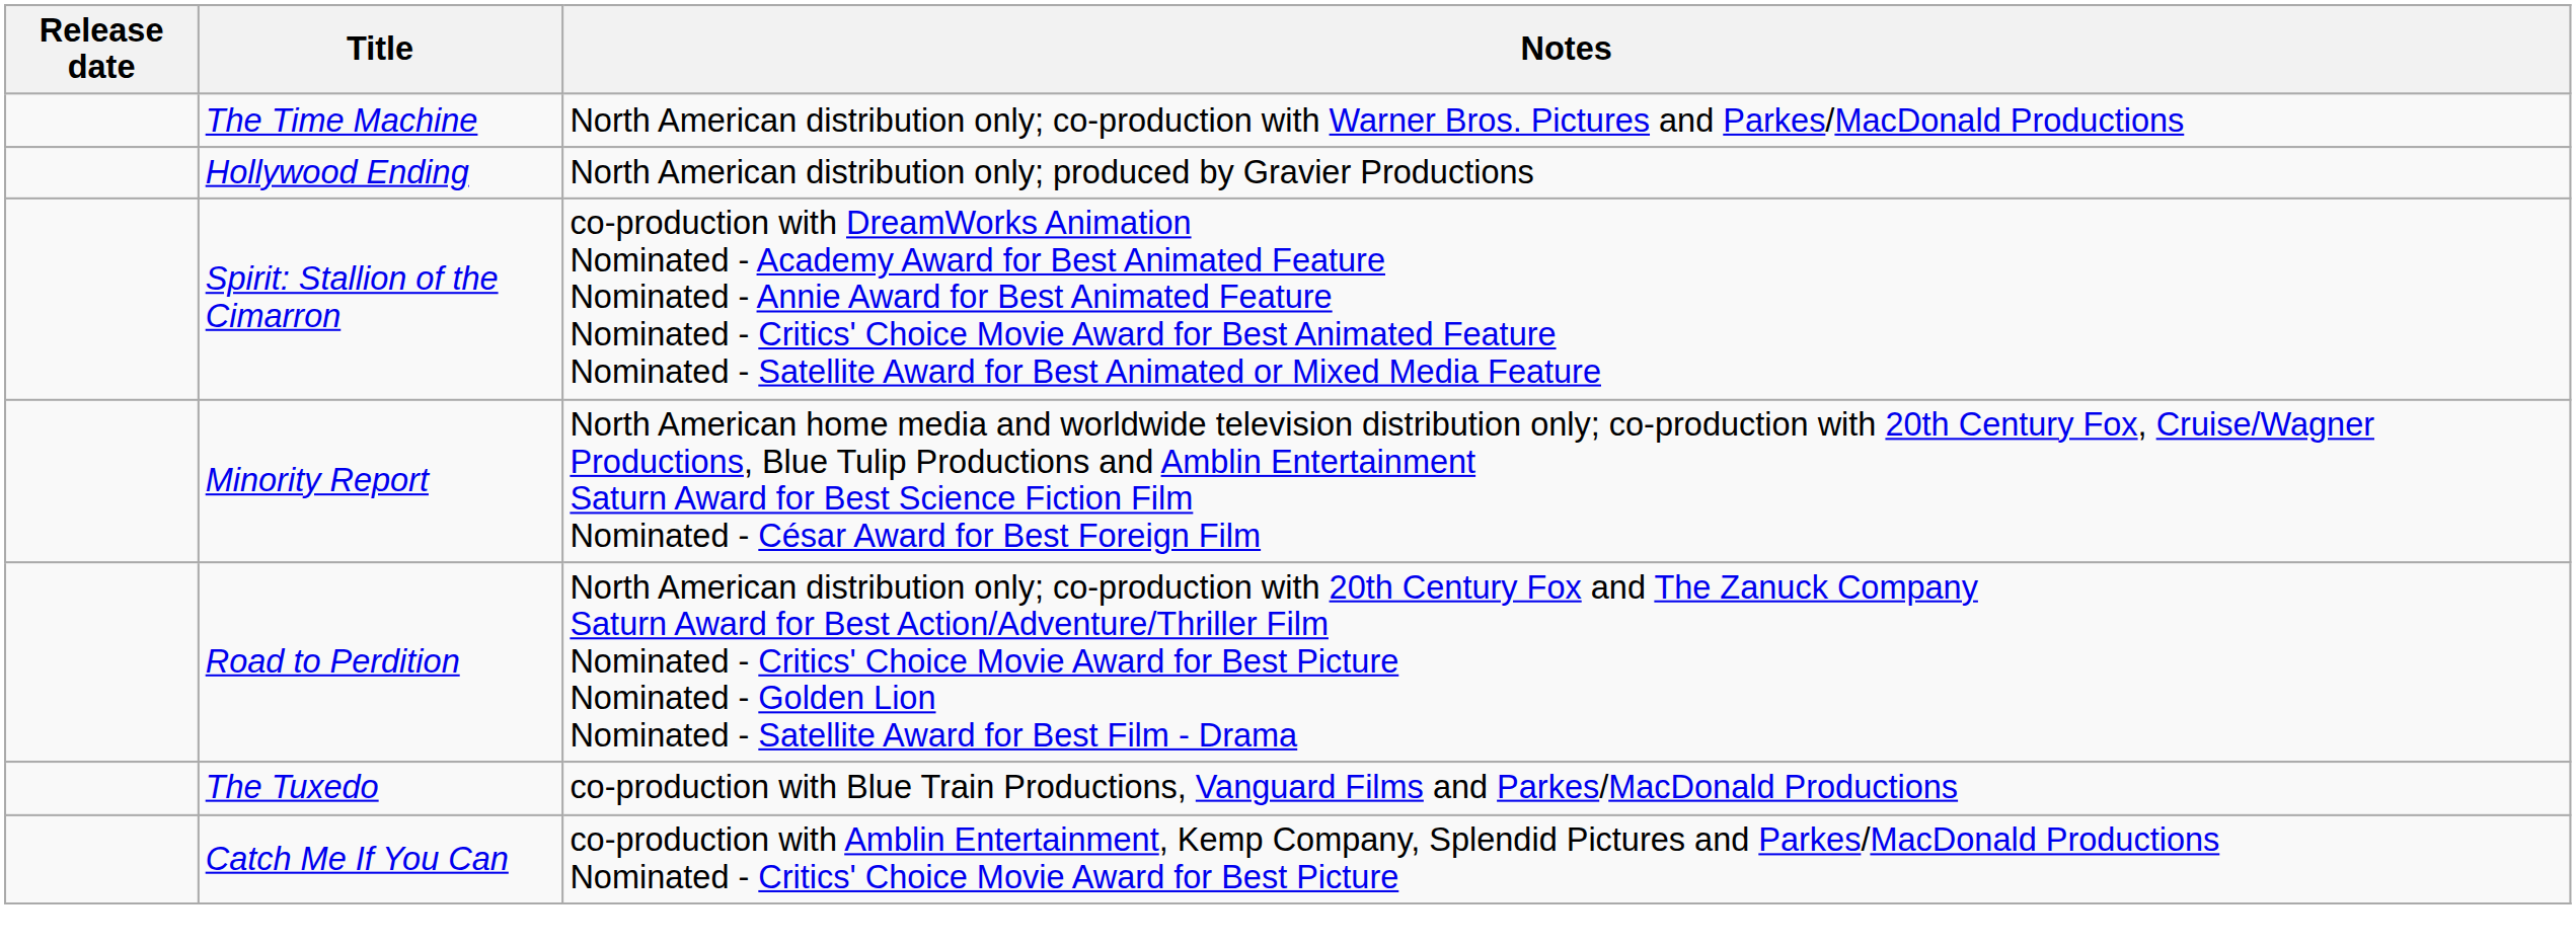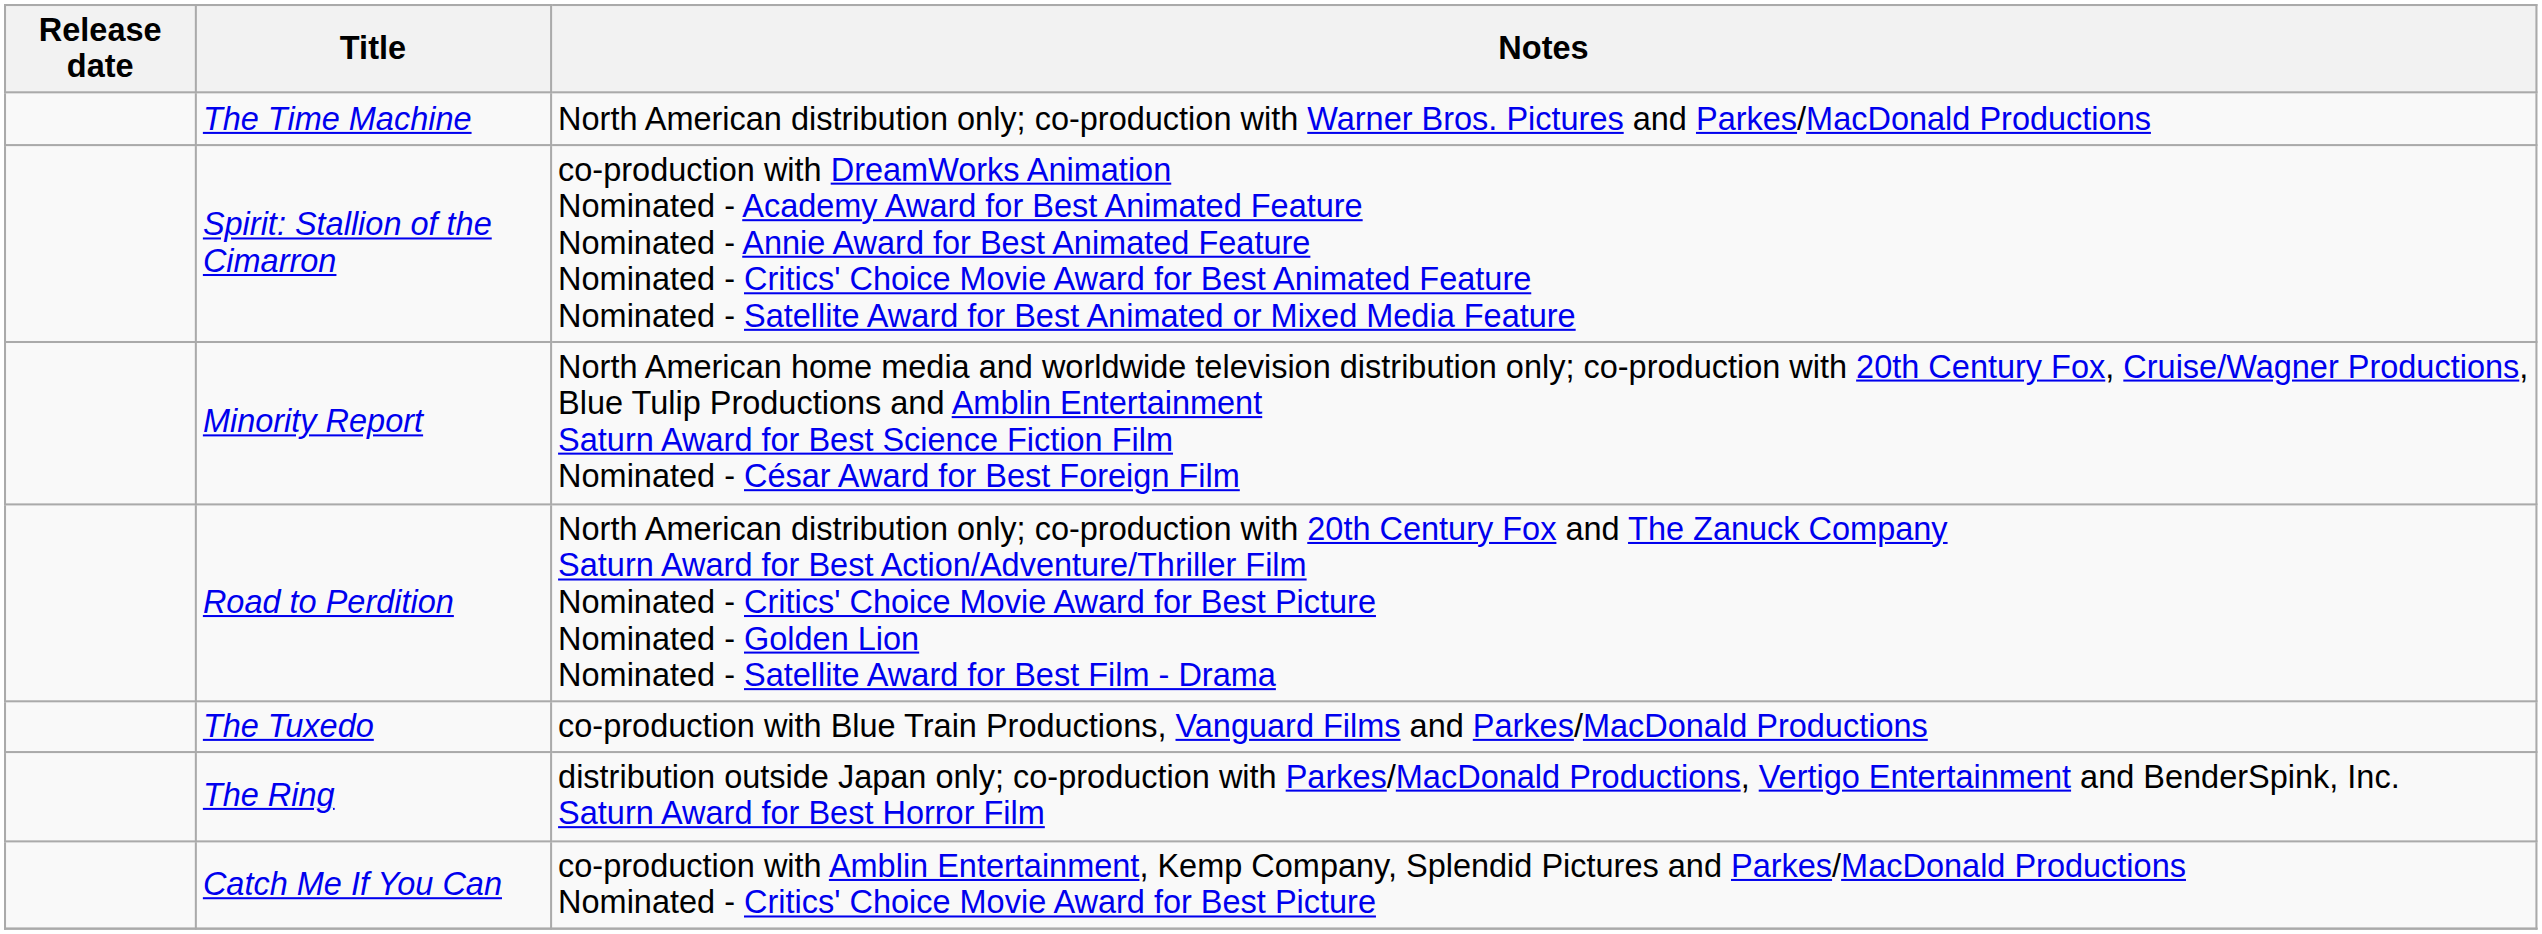 <table class="wikitable sortable">
 <tr>
 <th>Release date</th>
 <th>Title</th>
 <th>Notes</th>
 </tr>
 <tr>
 <td></td>
 <td><em><a href='#'>The Time Machine</a></em></td>
 <td>North American distribution only; co-production with <a href='#'>Warner Bros. Pictures</a> and <a href='#'>Parkes</a>/<a href='#'>MacDonald Productions</a></td>
-</tr>
-<tr>
-<td></td>
-<td><em><a href='#'>Hollywood Ending</a></em></td>
-<td>North American distribution only; produced by Gravier Productions</td>
 </tr>
 <tr>
 <td></td>
 <td><em><a href='#'>Spirit: Stallion of the Cimarron</a></em></td>
 <td>co-production with <a href='#'>DreamWorks Animation</a><br>Nominated - <a href='#'>Academy Award for Best Animated Feature</a><br>Nominated - <a href='#'>Annie Award for Best Animated Feature</a><br>Nominated - <a href='#'>Critics' Choice Movie Award for Best Animated Feature</a><br>Nominated - <a href='#'>Satellite Award for Best Animated or Mixed Media Feature</a></td>
 </tr>
 <tr>
 <td></td>
 <td><em><a href='#'>Minority Report</a></em></td>
 <td>North American home media and worldwide television distribution only; co-production with <a href='#'>20th Century Fox</a>, <a href='#'>Cruise/Wagner Productions</a>, Blue Tulip Productions and <a href='#'>Amblin Entertainment</a><br><a href='#'>Saturn Award for Best Science Fiction Film</a><br>Nominated - <a href='#'>César Award for Best Foreign Film</a></td>
 </tr>
 <tr>
 <td></td>
 <td><em><a href='#'>Road to Perdition</a></em></td>
 <td>North American distribution only; co-production with <a href='#'>20th Century Fox</a> and <a href='#'>The Zanuck Company</a><br><a href='#'>Saturn Award for Best Action/Adventure/Thriller Film</a><br>Nominated - <a href='#'>Critics' Choice Movie Award for Best Picture</a><br>Nominated - <a href='#'>Golden Lion</a><br>Nominated - <a href='#'>Satellite Award for Best Film - Drama</a></td>
 </tr>
 <tr>
 <td></td>
 <td><em><a href='#'>The Tuxedo</a></em></td>
 <td>co-production with Blue Train Productions, <a href='#'>Vanguard Films</a> and <a href='#'>Parkes</a>/<a href='#'>MacDonald Productions</a></td>
 </tr>
 <tr>
 <td></td>
+<td><em><a href='#'>The Ring</a></em></td>
+<td>distribution outside Japan only; co-production with <a href='#'>Parkes</a>/<a href='#'>MacDonald Productions</a>, <a href='#'>Vertigo Entertainment</a> and BenderSpink, Inc.<br><a href='#'>Saturn Award for Best Horror Film</a></td>
+</tr>
+<tr>
+<td></td>
 <td><em><a href='#'>Catch Me If You Can</a></em></td>
 <td>co-production with <a href='#'>Amblin Entertainment</a>, Kemp Company, Splendid Pictures and <a href='#'>Parkes</a>/<a href='#'>MacDonald Productions</a><br>Nominated - <a href='#'>Critics' Choice Movie Award for Best Picture</a></td>
 </tr>
 <tr>
 </tr>
 </table>
